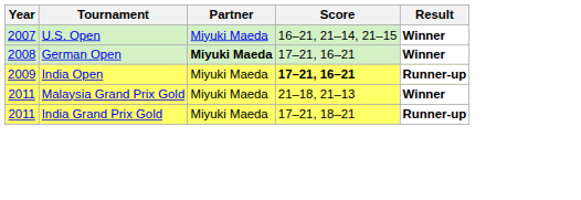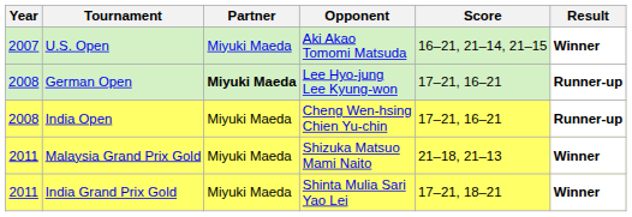 <table class="sortable wikitable" style="font-size: 90%;">
 <tr>
 <th>Year</th>
 <th>Tournament</th>
 <th>Partner</th>
+<th>Opponent</th>
 <th>Score</th>
 <th>Result</th>
 </tr>
 <tr style="background:#D4F1C5">
 <td align="center"><a href='#'>2007</a></td>
 <td align="left"><a href='#'>U.S. Open</a></td>
 <td align="left"> <a href='#'>Miyuki Maeda</a></td>
+<td align="left"> <a href='#'>Aki Akao</a> <br>  <a href='#'>Tomomi Matsuda</a></td>
 <td align="left">16–21, 21–14, 21–15</td>
 <td style="text-align:left; background:white"> <strong>Winner</strong></td>
 </tr>
 <tr style="background:#D4F1C5">
 <td align="center"><a href='#'>2008</a></td>
 <td align="left"><a href='#'>German Open</a></td>
 <td align="left"><strong> Miyuki Maeda</strong></td>
+<td align="left"> <a href='#'>Lee Hyo-jung</a> <br>  <a href='#'>Lee Kyung-won</a></td>
 <td align="left">17–21, 16–21</td>
-<td style="text-align:left; background:white"> <strong>Winner</strong></td>
+<td style="text-align:left; background:white"> <strong>Runner-up</strong></td>
 </tr>
 <tr style="background:#FFFF67">
-<td align="center"><a href='#'>2009</a></td>
+<td align="center"><a href='#'>2008</a></td>
 <td align="left"><a href='#'>India Open</a></td>
 <td align="left"> Miyuki Maeda</td>
-<td align="left"><strong>17–21, 16–21</strong></td>
+<td align="left"> <a href='#'>Cheng Wen-hsing</a> <br>  <a href='#'>Chien Yu-chin</a></td>
+<td align="left">17–21, 16–21</td>
 <td style="text-align:left; background:white"> <strong>Runner-up</strong></td>
 </tr>
 <tr style="background:#FFFF67">
 <td align="center"><a href='#'>2011</a></td>
 <td align="left"><a href='#'>Malaysia Grand Prix Gold</a></td>
 <td align="left"> Miyuki Maeda</td>
+<td align="left"> <a href='#'>Shizuka Matsuo</a> <br>  <a href='#'>Mami Naito</a></td>
 <td align="left">21–18, 21–13</td>
 <td style="text-align:left; background:white"> <strong>Winner</strong></td>
 </tr>
 <tr style="background:#FFFF67">
 <td align="center"><a href='#'>2011</a></td>
 <td align="left"><a href='#'>India Grand Prix Gold</a></td>
 <td align="left"> Miyuki Maeda</td>
+<td align="left"> <a href='#'>Shinta Mulia Sari</a> <br>  <a href='#'>Yao Lei</a></td>
 <td align="left">17–21, 18–21</td>
-<td style="text-align:left; background:white"> <strong>Runner-up</strong></td>
+<td style="text-align:left; background:white"> <strong>Winner</strong></td>
 </tr>
 </table>
